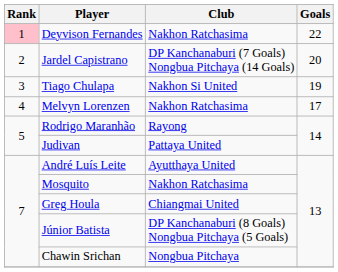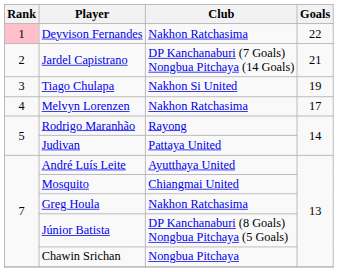 <table class="wikitable" style="text-align:center">
 <tr>
 <th>Rank</th>
 <th>Player</th>
 <th>Club</th>
 <th>Goals</th>
 </tr>
 <tr>
 <td style="background: pink;">1</td>
 <td align="left"> <a href='#'>Deyvison Fernandes</a></td>
 <td align="left"><a href='#'>Nakhon Ratchasima</a></td>
 <td>22</td>
 </tr>
 <tr>
 <td>2</td>
 <td align="left"> <a href='#'>Jardel Capistrano</a></td>
 <td align="left"><a href='#'>DP Kanchanaburi</a> (7 Goals)<br><a href='#'>Nongbua Pitchaya</a> (14 Goals)</td>
-<td>20</td>
+<td>21</td>
 </tr>
 <tr>
 <td>3</td>
 <td align="left"> <a href='#'>Tiago Chulapa</a></td>
 <td align="left"><a href='#'>Nakhon Si United</a></td>
 <td>19</td>
 </tr>
 <tr>
 <td>4</td>
 <td align="left"> <a href='#'>Melvyn Lorenzen</a></td>
 <td align="left"><a href='#'>Nakhon Ratchasima</a></td>
 <td>17</td>
 </tr>
 <tr>
 <td rowspan="2">5</td>
 <td align="left"> <a href='#'>Rodrigo Maranhão</a></td>
 <td align="left"><a href='#'>Rayong</a></td>
 <td rowspan="2">14</td>
 </tr>
 <tr>
 <td align="left"> <a href='#'>Judivan</a></td>
 <td align="left"><a href='#'>Pattaya United</a></td>
 </tr>
 <tr>
 <td rowspan="5">7</td>
 <td align="left"> <a href='#'>André Luís Leite</a></td>
 <td align="left"><a href='#'>Ayutthaya United</a></td>
 <td rowspan="5">13</td>
 </tr>
 <tr>
 <td align="left"> <a href='#'>Mosquito</a></td>
-<td align="left"><a href='#'>Nakhon Ratchasima</a></td>
+<td align="left"><a href='#'>Chiangmai United</a></td>
 </tr>
 <tr>
 <td align="left"> <a href='#'>Greg Houla</a></td>
-<td align="left"><a href='#'>Chiangmai United</a></td>
+<td align="left"><a href='#'>Nakhon Ratchasima</a></td>
 </tr>
 <tr>
 <td align="left"> <a href='#'>Júnior Batista</a></td>
 <td align="left"><a href='#'>DP Kanchanaburi</a> (8 Goals)<br><a href='#'>Nongbua Pitchaya</a> (5 Goals)</td>
 </tr>
 <tr>
 <td align="left"> Chawin Srichan</td>
 <td align="left"><a href='#'>Nongbua Pitchaya</a></td>
 </tr>
 <tr>
 </tr>
 </table>
